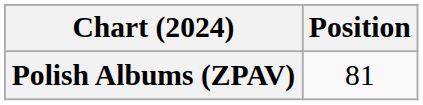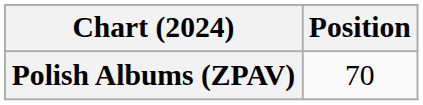 <table class="wikitable sortable plainrowheaders" style="text-align:center">
 <tr>
 <th scope="col">Chart (2024)</th>
 <th scope="col">Position</th>
 </tr>
 <tr>
 <th scope="row">Polish Albums (ZPAV)</th>
-<td>81</td>
+<td>70</td>
 </tr>
 </table>
